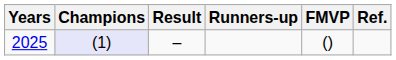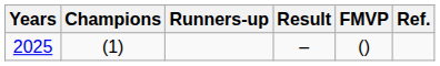 <table class="wikitable" style="font-size: 95%; text-align:center;">
 <tr>
 <th>Years</th>
 <th>Champions</th>
+<th>Runners-up</th>
 <th>Result</th>
-<th>Runners-up</th>
 <th>FMVP</th>
 <th>Ref.</th>
 </tr>
 <tr>
 <td><a href='#'>2025</a></td>
-<td style="background: lavender;">(1)</td>
+<td>(1)</td>
+<td></td>
 <td>–</td>
-<td></td>
 <td>()</td>
 <td></td>
 </tr>
 </table>
